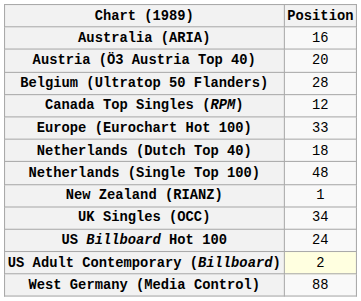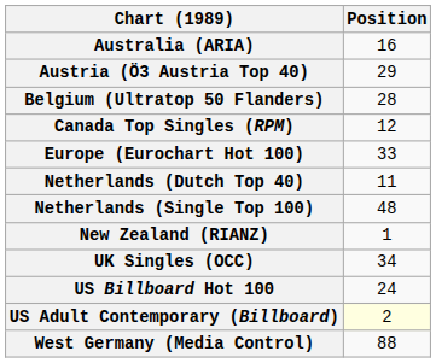 <table class="wikitable sortable plainrowheaders" style="text-align:center">
 <tr>
 <th scope="col">Chart (1989)</th>
 <th scope="col">Position</th>
 </tr>
 <tr>
 <th scope="row">Australia (ARIA)</th>
 <td>16</td>
 </tr>
 <tr>
 <th scope="row">Austria (Ö3 Austria Top 40)</th>
-<td>20</td>
+<td>29</td>
 </tr>
 <tr>
 <th scope="row">Belgium (Ultratop 50 Flanders)</th>
 <td>28</td>
 </tr>
 <tr>
 <th scope="row">Canada Top Singles (<em>RPM</em>)</th>
 <td>12</td>
 </tr>
 <tr>
 <th scope="row">Europe (Eurochart Hot 100)</th>
 <td>33</td>
 </tr>
 <tr>
 <th scope="row">Netherlands (Dutch Top 40)</th>
-<td>18</td>
+<td>11</td>
 </tr>
 <tr>
 <th scope="row">Netherlands (Single Top 100)</th>
 <td>48</td>
 </tr>
 <tr>
 <th scope="row">New Zealand (RIANZ)</th>
 <td>1</td>
 </tr>
 <tr>
 <th scope="row">UK Singles (OCC)</th>
 <td>34</td>
 </tr>
 <tr>
 <th scope="row">US <em>Billboard</em> Hot 100</th>
 <td>24</td>
 </tr>
 <tr>
 <th scope="row">US Adult Contemporary (<em>Billboard</em>)</th>
 <td style="background: lightyellow;">2</td>
 </tr>
 <tr>
 <th scope="row">West Germany (Media Control)</th>
 <td>88</td>
 </tr>
 </table>
